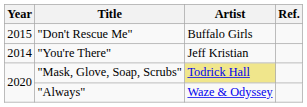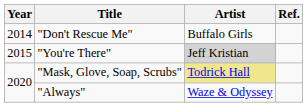 <table class="wikitable">
 <tr>
 <th>Year</th>
 <th>Title</th>
 <th>Artist</th>
 <th>Ref.</th>
 </tr>
 <tr>
-<td>2015</td>
+<td>2014</td>
 <td>"Don't Rescue Me"</td>
 <td>Buffalo Girls</td>
 <td></td>
 </tr>
 <tr>
-<td>2014</td>
+<td>2015</td>
 <td>"You're There"</td>
-<td>Jeff Kristian</td>
+<td style="background: lightgrey;">Jeff Kristian</td>
 <td></td>
 </tr>
 <tr>
 <td rowspan=2>2020</td>
 <td>"Mask, Glove, Soap, Scrubs"</td>
 <td style="background: khaki;"><a href='#'>Todrick Hall</a></td>
 <td style="text-align: center;"></td>
 </tr>
 <tr>
 <td>"Always"</td>
 <td><a href='#'>Waze & Odyssey</a></td>
 <td style="text-align: center;"></td>
 </tr>
 </table>
